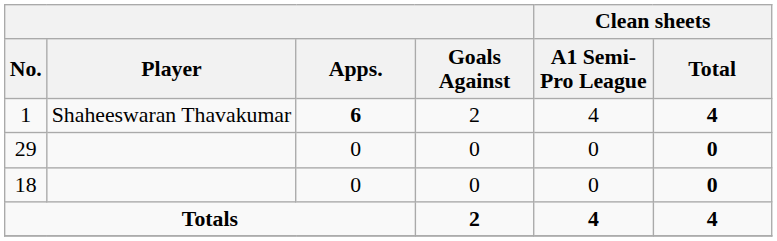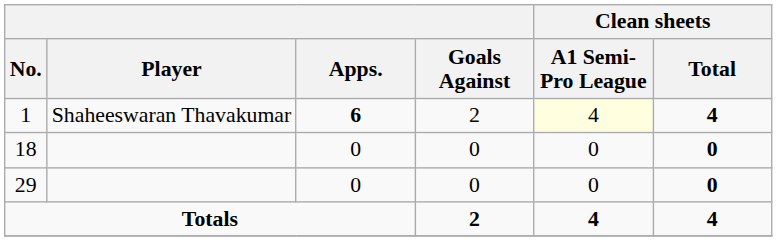 <table class="wikitable sortable alternance" style="text-align:center">
 <tr>
 <th colspan="4"></th>
 <th colspan="2">Clean sheets</th>
 </tr>
 <tr>
 <th>No.</th>
 <th>Player</th>
 <th width=80>Apps.</th>
 <th width=80>Goals Against</th>
 <th width=80>A1 Semi-Pro League</th>
 <th width=80>Total</th>
 </tr>
 <tr>
 <td>1</td>
 <td {{nowrap> Shaheeswaran Thavakumar</td>
 <td><strong>6</strong></td>
 <td>2</td>
-<td>4</td>
+<td style="background: lightyellow;">4</td>
 <td><strong>4</strong></td>
 </tr>
 <tr>
-<td>29</td>
+<td>18</td>
 <td></td>
 <td>0</td>
 <td>0</td>
 <td>0</td>
 <td><strong>0</strong></td>
 </tr>
 <tr>
-<td>18</td>
+<td>29</td>
 <td></td>
 <td>0</td>
 <td>0</td>
 <td>0</td>
 <td><strong>0</strong></td>
 </tr>
 <tr>
 <td colspan="3"><strong>Totals</strong></td>
 <td><strong>2</strong></td>
 <td><strong>4</strong></td>
 <td><strong>4</strong></td>
 </tr>
 <tr>
 </tr>
 </table>
